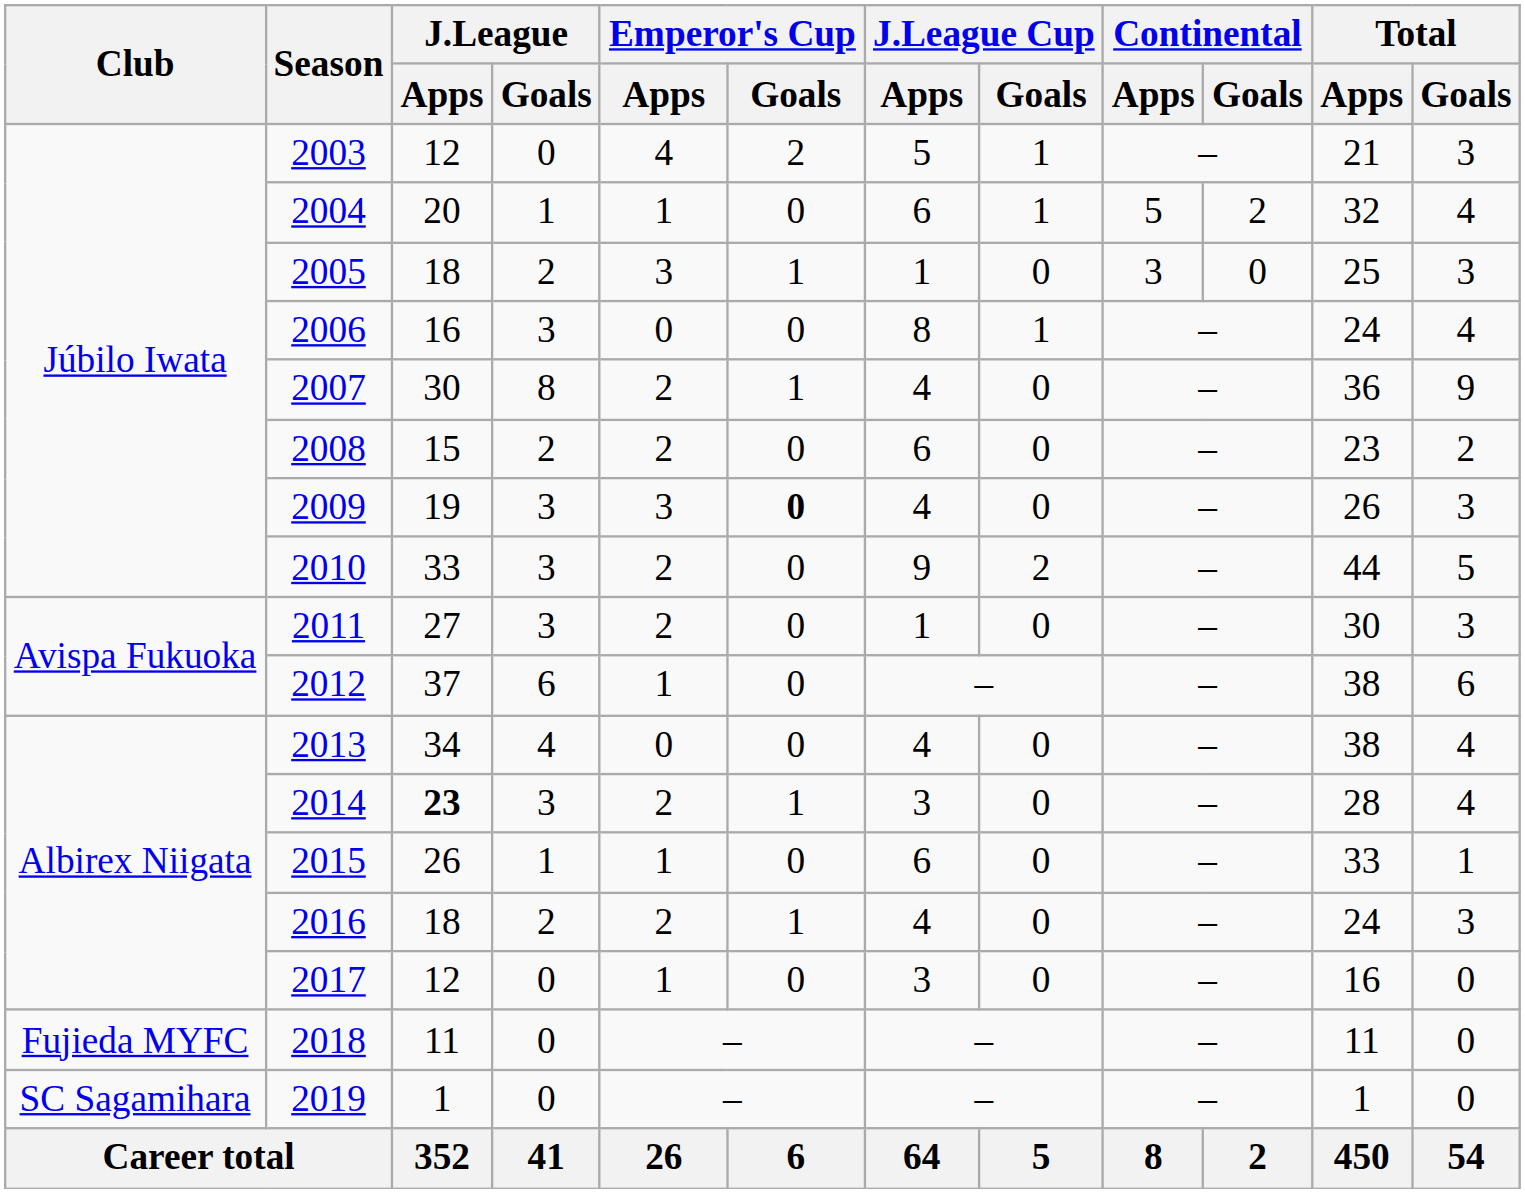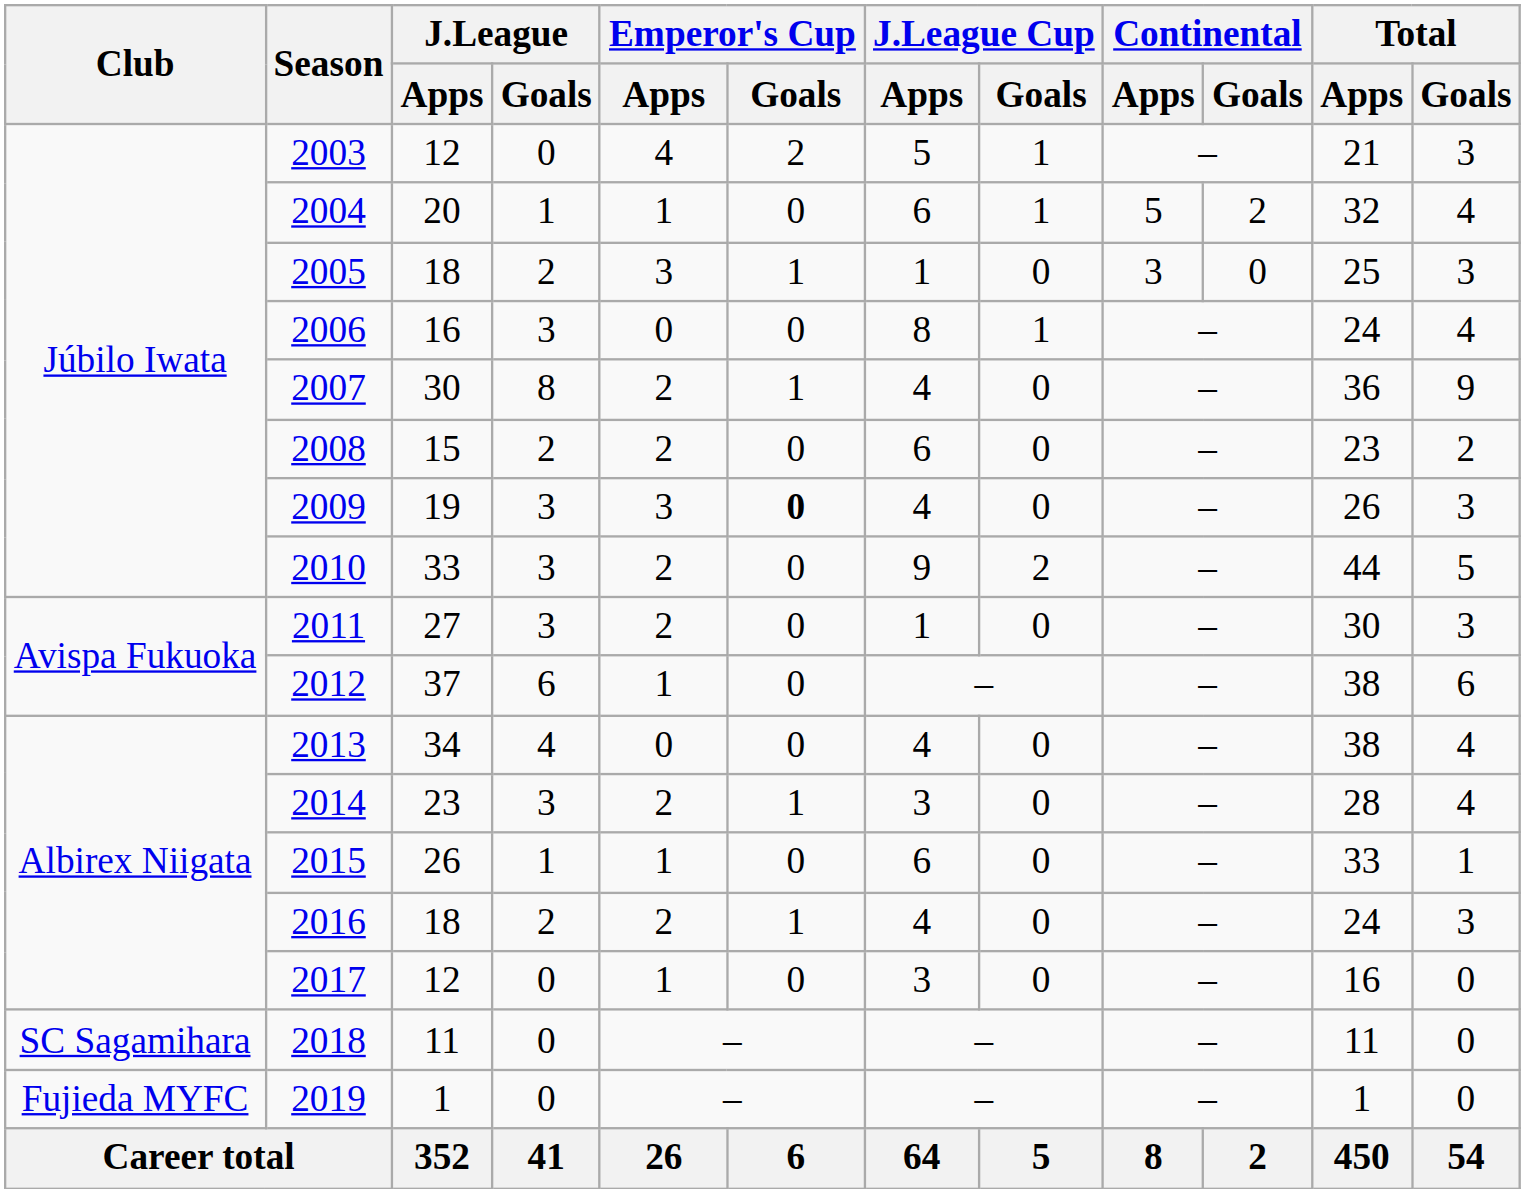 <table class="wikitable" style="text-align:center">
 <tr>
 <th rowspan="2">Club</th>
 <th rowspan="2">Season</th>
 <th colspan="2">J.League</th>
 <th colspan="2"><a href='#'>Emperor's Cup</a></th>
 <th colspan="2"><a href='#'>J.League Cup</a></th>
 <th colspan="2"><a href='#'>Continental</a></th>
 <th colspan="2">Total</th>
 </tr>
 <tr>
 <th>Apps</th>
 <th>Goals</th>
 <th>Apps</th>
 <th>Goals</th>
 <th>Apps</th>
 <th>Goals</th>
 <th>Apps</th>
 <th>Goals</th>
 <th>Apps</th>
 <th>Goals</th>
 </tr>
 <tr>
 <td rowspan="8"><a href='#'>Júbilo Iwata</a></td>
 <td><a href='#'>2003</a></td>
 <td>12</td>
 <td>0</td>
 <td>4</td>
 <td>2</td>
 <td>5</td>
 <td>1</td>
 <td colspan="2">–</td>
 <td>21</td>
 <td>3</td>
 </tr>
 <tr>
 <td><a href='#'>2004</a></td>
 <td>20</td>
 <td>1</td>
 <td>1</td>
 <td>0</td>
 <td>6</td>
 <td>1</td>
 <td>5</td>
 <td>2</td>
 <td>32</td>
 <td>4</td>
 </tr>
 <tr>
 <td><a href='#'>2005</a></td>
 <td>18</td>
 <td>2</td>
 <td>3</td>
 <td>1</td>
 <td>1</td>
 <td>0</td>
 <td>3</td>
 <td>0</td>
 <td>25</td>
 <td>3</td>
 </tr>
 <tr>
 <td><a href='#'>2006</a></td>
 <td>16</td>
 <td>3</td>
 <td>0</td>
 <td>0</td>
 <td>8</td>
 <td>1</td>
 <td colspan="2">–</td>
 <td>24</td>
 <td>4</td>
 </tr>
 <tr>
 <td><a href='#'>2007</a></td>
 <td>30</td>
 <td>8</td>
 <td>2</td>
 <td>1</td>
 <td>4</td>
 <td>0</td>
 <td colspan="2">–</td>
 <td>36</td>
 <td>9</td>
 </tr>
 <tr>
 <td><a href='#'>2008</a></td>
 <td>15</td>
 <td>2</td>
 <td>2</td>
 <td>0</td>
 <td>6</td>
 <td>0</td>
 <td colspan="2">–</td>
 <td>23</td>
 <td>2</td>
 </tr>
 <tr>
 <td><a href='#'>2009</a></td>
 <td>19</td>
 <td>3</td>
 <td>3</td>
 <td><strong>0</strong></td>
 <td>4</td>
 <td>0</td>
 <td colspan="2">–</td>
 <td>26</td>
 <td>3</td>
 </tr>
 <tr>
 <td><a href='#'>2010</a></td>
 <td>33</td>
 <td>3</td>
 <td>2</td>
 <td>0</td>
 <td>9</td>
 <td>2</td>
 <td colspan="2">–</td>
 <td>44</td>
 <td>5</td>
 </tr>
 <tr>
 <td rowspan="2"><a href='#'>Avispa Fukuoka</a></td>
 <td><a href='#'>2011</a></td>
 <td>27</td>
 <td>3</td>
 <td>2</td>
 <td>0</td>
 <td>1</td>
 <td>0</td>
 <td colspan="2">–</td>
 <td>30</td>
 <td>3</td>
 </tr>
 <tr>
 <td><a href='#'>2012</a></td>
 <td>37</td>
 <td>6</td>
 <td>1</td>
 <td>0</td>
 <td colspan="2">–</td>
 <td colspan="2">–</td>
 <td>38</td>
 <td>6</td>
 </tr>
 <tr>
 <td rowspan="5"><a href='#'>Albirex Niigata</a></td>
 <td><a href='#'>2013</a></td>
 <td>34</td>
 <td>4</td>
 <td>0</td>
 <td>0</td>
 <td>4</td>
 <td>0</td>
 <td colspan="2">–</td>
 <td>38</td>
 <td>4</td>
 </tr>
 <tr>
 <td><a href='#'>2014</a></td>
-<td><strong>23</strong></td>
+<td>23</td>
 <td>3</td>
 <td>2</td>
 <td>1</td>
 <td>3</td>
 <td>0</td>
 <td colspan="2">–</td>
 <td>28</td>
 <td>4</td>
 </tr>
 <tr>
 <td><a href='#'>2015</a></td>
 <td>26</td>
 <td>1</td>
 <td>1</td>
 <td>0</td>
 <td>6</td>
 <td>0</td>
 <td colspan="2">–</td>
 <td>33</td>
 <td>1</td>
 </tr>
 <tr>
 <td><a href='#'>2016</a></td>
 <td>18</td>
 <td>2</td>
 <td>2</td>
 <td>1</td>
 <td>4</td>
 <td>0</td>
 <td colspan="2">–</td>
 <td>24</td>
 <td>3</td>
 </tr>
 <tr>
 <td><a href='#'>2017</a></td>
 <td>12</td>
 <td>0</td>
 <td>1</td>
 <td>0</td>
 <td>3</td>
 <td>0</td>
 <td colspan="2">–</td>
 <td>16</td>
 <td>0</td>
 </tr>
 <tr>
-<td><a href='#'>Fujieda MYFC</a></td>
+<td><a href='#'>SC Sagamihara</a></td>
 <td><a href='#'>2018</a></td>
 <td>11</td>
 <td>0</td>
 <td colspan="2">–</td>
 <td colspan="2">–</td>
 <td colspan="2">–</td>
 <td>11</td>
 <td>0</td>
 </tr>
 <tr>
-<td><a href='#'>SC Sagamihara</a></td>
+<td><a href='#'>Fujieda MYFC</a></td>
 <td><a href='#'>2019</a></td>
 <td>1</td>
 <td>0</td>
 <td colspan="2">–</td>
 <td colspan="2">–</td>
 <td colspan="2">–</td>
 <td>1</td>
 <td>0</td>
 </tr>
 <tr>
 <th colspan="2">Career total</th>
 <th>352</th>
 <th>41</th>
 <th>26</th>
 <th>6</th>
 <th>64</th>
 <th>5</th>
 <th>8</th>
 <th>2</th>
 <th>450</th>
 <th>54</th>
 </tr>
 </table>
